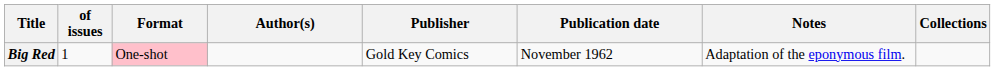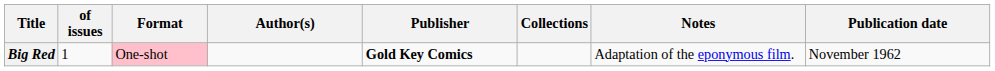 <table class="wikitable">
 <tr>
 <th>Title</th>
 <th style="width:40pt"> of issues</th>
 <th style="width:75pt">Format</th>
 <th style="width:125pt">Author(s)</th>
 <th style="width:125pt">Publisher</th>
+<th>Collections</th>
+<th style="width:175pt">Notes</th>
 <th style="width:150pt">Publication date</th>
-<th style="width:175pt">Notes</th>
-<th>Collections</th>
 </tr>
 <tr>
 <th><em>Big Red</em></th>
 <td>1</td>
 <td style="background: pink;">One-shot</td>
 <td></td>
-<td>Gold Key Comics</td>
+<td><strong>Gold Key Comics</strong></td>
+<td></td>
+<td>Adaptation of the <a href='#'>eponymous film</a>.</td>
 <td>November 1962</td>
-<td>Adaptation of the <a href='#'>eponymous film</a>.</td>
-<td></td>
 </tr>
 </table>
